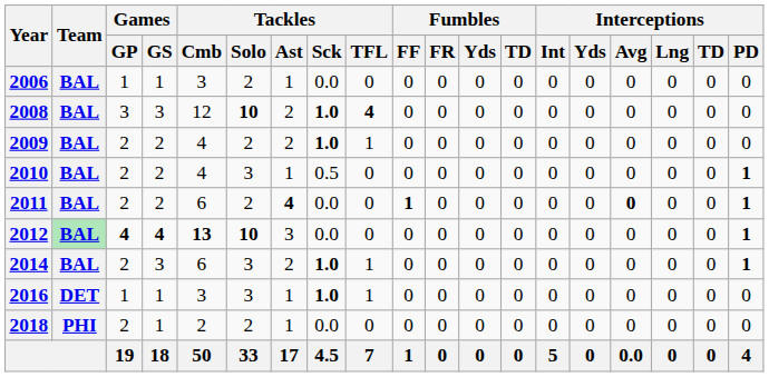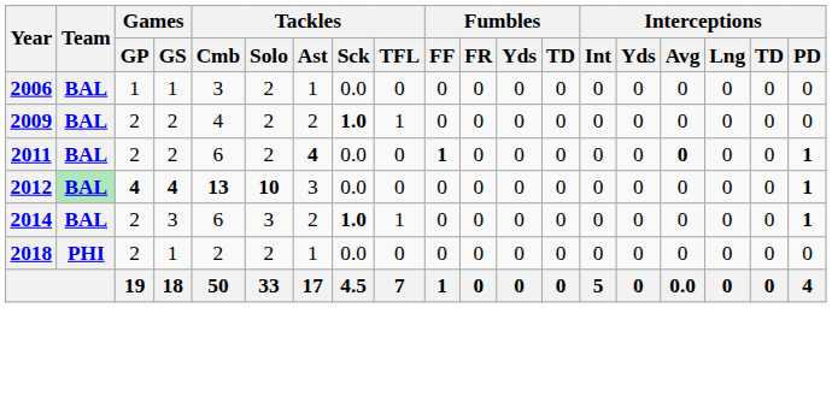 <table class="wikitable" style="text-align:center;">
 <tr>
 <th rowspan="2">Year</th>
 <th rowspan="2">Team</th>
 <th colspan="2">Games</th>
 <th colspan="5">Tackles</th>
 <th colspan="4">Fumbles</th>
 <th colspan="6">Interceptions</th>
 </tr>
 <tr>
 <th>GP</th>
 <th>GS</th>
 <th>Cmb</th>
 <th>Solo</th>
 <th>Ast</th>
 <th>Sck</th>
 <th>TFL</th>
 <th>FF</th>
 <th>FR</th>
 <th>Yds</th>
 <th>TD</th>
 <th>Int</th>
 <th>Yds</th>
 <th>Avg</th>
 <th>Lng</th>
 <th>TD</th>
 <th>PD</th>
 </tr>
 <tr>
 <th><a href='#'>2006</a></th>
 <th><a href='#'>BAL</a></th>
 <td>1</td>
 <td>1</td>
 <td>3</td>
 <td>2</td>
 <td>1</td>
 <td>0.0</td>
 <td>0</td>
 <td>0</td>
 <td>0</td>
 <td>0</td>
 <td>0</td>
 <td>0</td>
 <td>0</td>
 <td>0</td>
 <td>0</td>
 <td>0</td>
 <td>0</td>
 </tr>
 <tr>
-<th><a href='#'>2008</a></th>
-<th><a href='#'>BAL</a></th>
-<td>3</td>
-<td>3</td>
-<td>12</td>
-<td><strong>10</strong></td>
-<td>2</td>
-<td><strong>1.0</strong></td>
-<td><strong>4</strong></td>
-<td>0</td>
-<td>0</td>
-<td>0</td>
-<td>0</td>
-<td>0</td>
-<td>0</td>
-<td>0</td>
-<td>0</td>
-<td>0</td>
-<td>0</td>
-</tr>
-<tr>
 <th><a href='#'>2009</a></th>
 <th><a href='#'>BAL</a></th>
 <td>2</td>
 <td>2</td>
 <td>4</td>
 <td>2</td>
 <td>2</td>
 <td><strong>1.0</strong></td>
 <td>1</td>
 <td>0</td>
 <td>0</td>
 <td>0</td>
 <td>0</td>
 <td>0</td>
 <td>0</td>
 <td>0</td>
 <td>0</td>
 <td>0</td>
 <td>0</td>
-</tr>
-<tr>
-<th><a href='#'>2010</a></th>
-<th><a href='#'>BAL</a></th>
-<td>2</td>
-<td>2</td>
-<td>4</td>
-<td>3</td>
-<td>1</td>
-<td>0.5</td>
-<td>0</td>
-<td>0</td>
-<td>0</td>
-<td>0</td>
-<td>0</td>
-<td>0</td>
-<td>0</td>
-<td>0</td>
-<td>0</td>
-<td>0</td>
-<td><strong>1</strong></td>
 </tr>
 <tr>
 <th><a href='#'>2011</a></th>
 <th><a href='#'>BAL</a></th>
 <td>2</td>
 <td>2</td>
 <td>6</td>
 <td>2</td>
 <td><strong>4</strong></td>
 <td>0.0</td>
 <td>0</td>
 <td><strong>1</strong></td>
 <td>0</td>
 <td>0</td>
 <td>0</td>
 <td>0</td>
 <td>0</td>
 <td><strong>0</strong></td>
 <td>0</td>
 <td>0</td>
 <td><strong>1</strong></td>
 </tr>
 <tr>
 <th><a href='#'>2012</a></th>
 <th style="background:#afe6ba;"><a href='#'>BAL</a></th>
 <td><strong>4</strong></td>
 <td><strong>4</strong></td>
 <td><strong>13</strong></td>
 <td><strong>10</strong></td>
 <td>3</td>
 <td>0.0</td>
 <td>0</td>
 <td>0</td>
 <td>0</td>
 <td>0</td>
 <td>0</td>
 <td>0</td>
 <td>0</td>
 <td>0</td>
 <td>0</td>
 <td>0</td>
 <td><strong>1</strong></td>
 </tr>
 <tr>
 <th><a href='#'>2014</a></th>
 <th><a href='#'>BAL</a></th>
 <td>2</td>
 <td>3</td>
 <td>6</td>
 <td>3</td>
 <td>2</td>
 <td><strong>1.0</strong></td>
 <td>1</td>
 <td>0</td>
 <td>0</td>
 <td>0</td>
 <td>0</td>
 <td>0</td>
 <td>0</td>
 <td>0</td>
 <td>0</td>
 <td>0</td>
 <td><strong>1</strong></td>
 </tr>
 <tr>
-<th><a href='#'>2016</a></th>
-<th><a href='#'>DET</a></th>
-<td>1</td>
-<td>1</td>
-<td>3</td>
-<td>3</td>
-<td>1</td>
-<td><strong>1.0</strong></td>
-<td>1</td>
-<td>0</td>
-<td>0</td>
-<td>0</td>
-<td>0</td>
-<td>0</td>
-<td>0</td>
-<td>0</td>
-<td>0</td>
-<td>0</td>
-<td>0</td>
-</tr>
-<tr>
 <th><a href='#'>2018</a></th>
 <th><a href='#'>PHI</a></th>
 <td>2</td>
 <td>1</td>
 <td>2</td>
 <td>2</td>
 <td>1</td>
 <td>0.0</td>
 <td>0</td>
 <td>0</td>
 <td>0</td>
 <td>0</td>
 <td>0</td>
 <td>0</td>
 <td>0</td>
 <td>0</td>
 <td>0</td>
 <td>0</td>
 <td>0</td>
 </tr>
 <tr>
 <th colspan="2"></th>
 <th>19</th>
 <th>18</th>
 <th>50</th>
 <th>33</th>
 <th>17</th>
 <th>4.5</th>
 <th>7</th>
 <th>1</th>
 <th>0</th>
 <th>0</th>
 <th>0</th>
 <th>5</th>
 <th>0</th>
 <th>0.0</th>
 <th>0</th>
 <th>0</th>
 <th>4</th>
 </tr>
 </table>
